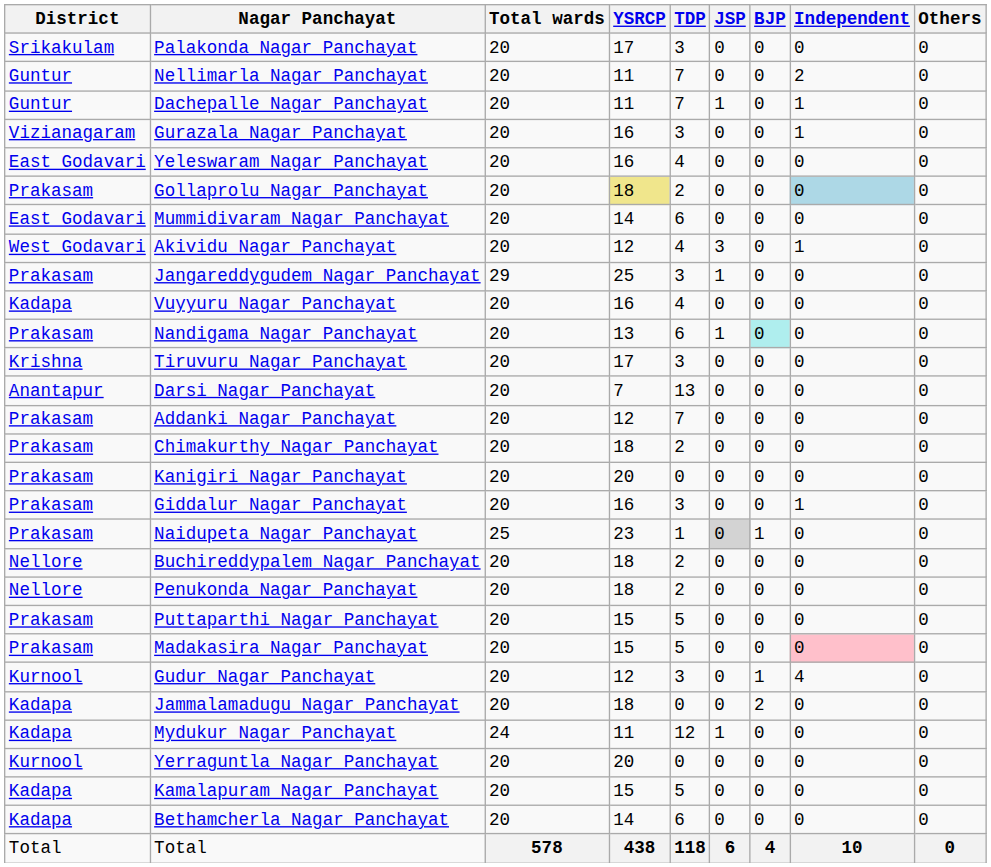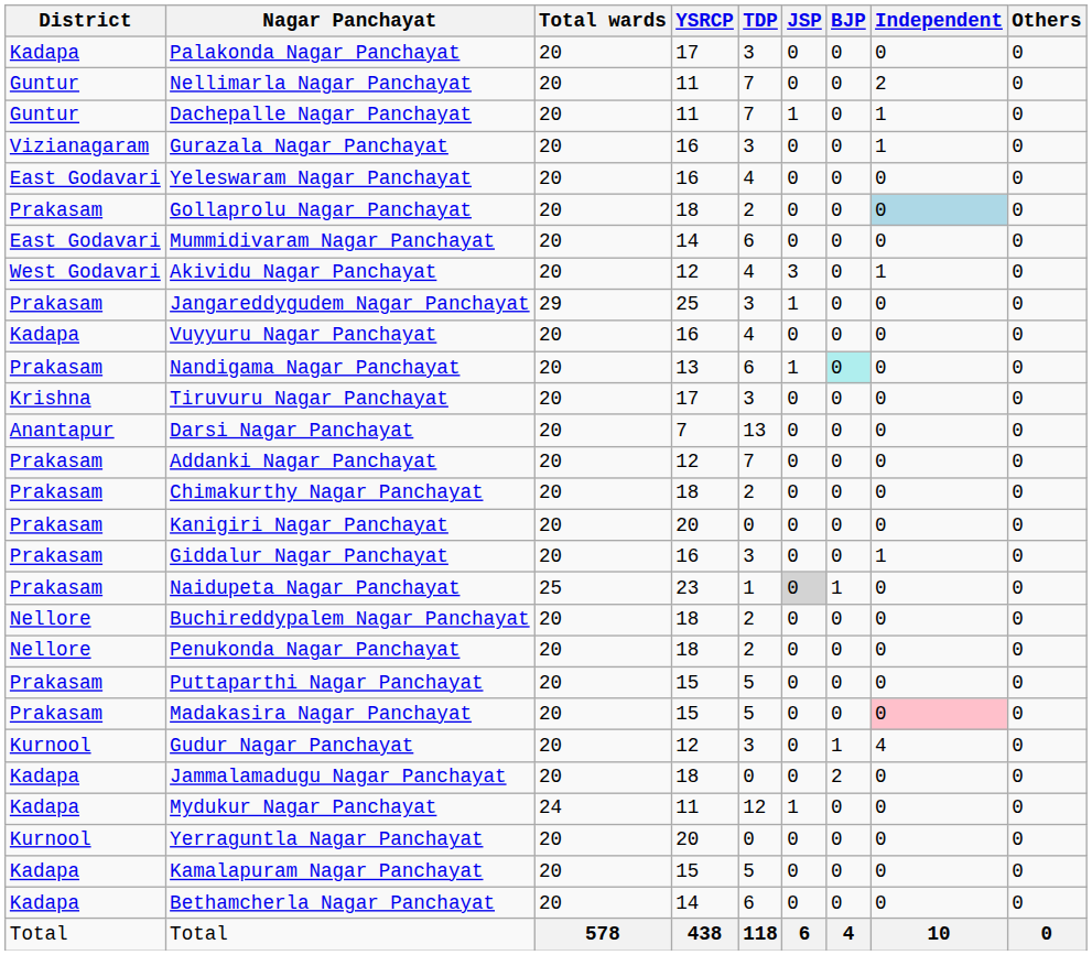 <table class="wikitable sortable">
 <tr>
 <th>District</th>
 <th>Nagar Panchayat</th>
 <th>Total wards</th>
 <th><a href='#'>YSRCP</a></th>
 <th><a href='#'>TDP</a></th>
 <th><a href='#'>JSP</a></th>
 <th><a href='#'>BJP</a></th>
 <th><a href='#'>Independent</a></th>
 <th>Others</th>
 </tr>
 <tr>
-<td><a href='#'>Srikakulam</a></td>
+<td><a href='#'>Kadapa</a></td>
 <td><a href='#'>Palakonda Nagar Panchayat</a></td>
 <td>20</td>
 <td>17</td>
 <td>3</td>
 <td>0</td>
 <td>0</td>
 <td>0</td>
 <td>0</td>
 </tr>
 <tr>
 <td><a href='#'>Guntur</a></td>
 <td><a href='#'>Nellimarla Nagar Panchayat</a></td>
 <td>20</td>
 <td>11</td>
 <td>7</td>
 <td>0</td>
 <td>0</td>
 <td>2</td>
 <td>0</td>
 </tr>
 <tr>
 <td><a href='#'>Guntur</a></td>
 <td><a href='#'>Dachepalle Nagar Panchayat</a></td>
 <td>20</td>
 <td>11</td>
 <td>7</td>
 <td>1</td>
 <td>0</td>
 <td>1</td>
 <td>0</td>
 </tr>
 <tr>
 <td><a href='#'>Vizianagaram</a></td>
 <td><a href='#'>Gurazala Nagar Panchayat</a></td>
 <td>20</td>
 <td>16</td>
 <td>3</td>
 <td>0</td>
 <td>0</td>
 <td>1</td>
 <td>0</td>
 </tr>
 <tr>
 <td><a href='#'>East Godavari</a></td>
 <td><a href='#'>Yeleswaram Nagar Panchayat</a></td>
 <td>20</td>
 <td>16</td>
 <td>4</td>
 <td>0</td>
 <td>0</td>
 <td>0</td>
 <td>0</td>
 </tr>
 <tr>
 <td><a href='#'>Prakasam</a></td>
 <td><a href='#'>Gollaprolu Nagar Panchayat</a></td>
 <td>20</td>
-<td style="background: khaki;">18</td>
+<td>18</td>
 <td>2</td>
 <td>0</td>
 <td>0</td>
 <td style="background: lightblue;">0</td>
 <td>0</td>
 </tr>
 <tr>
 <td><a href='#'>East Godavari</a></td>
 <td><a href='#'>Mummidivaram Nagar Panchayat</a></td>
 <td>20</td>
 <td>14</td>
 <td>6</td>
 <td>0</td>
 <td>0</td>
 <td>0</td>
 <td>0</td>
 </tr>
 <tr>
 <td><a href='#'>West Godavari</a></td>
 <td><a href='#'>Akividu Nagar Panchayat</a></td>
 <td>20</td>
 <td>12</td>
 <td>4</td>
 <td>3</td>
 <td>0</td>
 <td>1</td>
 <td>0</td>
 </tr>
 <tr>
 <td><a href='#'>Prakasam</a></td>
 <td><a href='#'>Jangareddygudem Nagar Panchayat</a></td>
 <td>29</td>
 <td>25</td>
 <td>3</td>
 <td>1</td>
 <td>0</td>
 <td>0</td>
 <td>0</td>
 </tr>
 <tr>
 <td><a href='#'>Kadapa</a></td>
 <td><a href='#'>Vuyyuru Nagar Panchayat</a></td>
 <td>20</td>
 <td>16</td>
 <td>4</td>
 <td>0</td>
 <td>0</td>
 <td>0</td>
 <td>0</td>
 </tr>
 <tr>
 <td><a href='#'>Prakasam</a></td>
 <td><a href='#'>Nandigama Nagar Panchayat</a></td>
 <td>20</td>
 <td>13</td>
 <td>6</td>
 <td>1</td>
 <td style="background: paleturquoise;">0</td>
 <td>0</td>
 <td>0</td>
 </tr>
 <tr>
 <td><a href='#'>Krishna</a></td>
 <td><a href='#'>Tiruvuru Nagar Panchayat</a></td>
 <td>20</td>
 <td>17</td>
 <td>3</td>
 <td>0</td>
 <td>0</td>
 <td>0</td>
 <td>0</td>
 </tr>
 <tr>
 <td><a href='#'>Anantapur</a></td>
 <td><a href='#'>Darsi Nagar Panchayat</a></td>
 <td>20</td>
 <td>7</td>
 <td>13</td>
 <td>0</td>
 <td>0</td>
 <td>0</td>
 <td>0</td>
 </tr>
 <tr>
 <td><a href='#'>Prakasam</a></td>
 <td><a href='#'>Addanki Nagar Panchayat</a></td>
 <td>20</td>
 <td>12</td>
 <td>7</td>
 <td>0</td>
 <td>0</td>
 <td>0</td>
 <td>0</td>
 </tr>
 <tr>
 <td><a href='#'>Prakasam</a></td>
 <td><a href='#'>Chimakurthy Nagar Panchayat</a></td>
 <td>20</td>
 <td>18</td>
 <td>2</td>
 <td>0</td>
 <td>0</td>
 <td>0</td>
 <td>0</td>
 </tr>
 <tr>
 <td><a href='#'>Prakasam</a></td>
 <td><a href='#'>Kanigiri Nagar Panchayat</a></td>
 <td>20</td>
 <td>20</td>
 <td>0</td>
 <td>0</td>
 <td>0</td>
 <td>0</td>
 <td>0</td>
 </tr>
 <tr>
 <td><a href='#'>Prakasam</a></td>
 <td><a href='#'>Giddalur Nagar Panchayat</a></td>
 <td>20</td>
 <td>16</td>
 <td>3</td>
 <td>0</td>
 <td>0</td>
 <td>1</td>
 <td>0</td>
 </tr>
 <tr>
 <td><a href='#'>Prakasam</a></td>
 <td><a href='#'>Naidupeta Nagar Panchayat</a></td>
 <td>25</td>
 <td>23</td>
 <td>1</td>
 <td style="background: lightgrey;">0</td>
 <td>1</td>
 <td>0</td>
 <td>0</td>
 </tr>
 <tr>
 <td><a href='#'>Nellore</a></td>
 <td><a href='#'>Buchireddypalem Nagar Panchayat</a></td>
 <td>20</td>
 <td>18</td>
 <td>2</td>
 <td>0</td>
 <td>0</td>
 <td>0</td>
 <td>0</td>
 </tr>
 <tr>
 <td><a href='#'>Nellore</a></td>
 <td><a href='#'>Penukonda Nagar Panchayat</a></td>
 <td>20</td>
 <td>18</td>
 <td>2</td>
 <td>0</td>
 <td>0</td>
 <td>0</td>
 <td>0</td>
 </tr>
 <tr>
 <td><a href='#'>Prakasam</a></td>
 <td><a href='#'>Puttaparthi Nagar Panchayat</a></td>
 <td>20</td>
 <td>15</td>
 <td>5</td>
 <td>0</td>
 <td>0</td>
 <td>0</td>
 <td>0</td>
 </tr>
 <tr>
 <td><a href='#'>Prakasam</a></td>
 <td><a href='#'>Madakasira Nagar Panchayat</a></td>
 <td>20</td>
 <td>15</td>
 <td>5</td>
 <td>0</td>
 <td>0</td>
 <td style="background: pink;">0</td>
 <td>0</td>
 </tr>
 <tr>
 <td><a href='#'>Kurnool</a></td>
 <td><a href='#'>Gudur Nagar Panchayat</a></td>
 <td>20</td>
 <td>12</td>
 <td>3</td>
 <td>0</td>
 <td>1</td>
 <td>4</td>
 <td>0</td>
 </tr>
 <tr>
 <td><a href='#'>Kadapa</a></td>
 <td><a href='#'>Jammalamadugu Nagar Panchayat</a></td>
 <td>20</td>
 <td>18</td>
 <td>0</td>
 <td>0</td>
 <td>2</td>
 <td>0</td>
 <td>0</td>
 </tr>
 <tr>
 <td><a href='#'>Kadapa</a></td>
 <td><a href='#'>Mydukur Nagar Panchayat</a></td>
 <td>24</td>
 <td>11</td>
 <td>12</td>
 <td>1</td>
 <td>0</td>
 <td>0</td>
 <td>0</td>
 </tr>
 <tr>
 <td><a href='#'>Kurnool</a></td>
 <td><a href='#'>Yerraguntla Nagar Panchayat</a></td>
 <td>20</td>
 <td>20</td>
 <td>0</td>
 <td>0</td>
 <td>0</td>
 <td>0</td>
 <td>0</td>
 </tr>
 <tr>
 <td><a href='#'>Kadapa</a></td>
 <td><a href='#'>Kamalapuram Nagar Panchayat</a></td>
 <td>20</td>
 <td>15</td>
 <td>5</td>
 <td>0</td>
 <td>0</td>
 <td>0</td>
 <td>0</td>
 </tr>
 <tr>
 <td><a href='#'>Kadapa</a></td>
 <td><a href='#'>Bethamcherla Nagar Panchayat</a></td>
 <td>20</td>
 <td>14</td>
 <td>6</td>
 <td>0</td>
 <td>0</td>
 <td>0</td>
 <td>0</td>
 </tr>
 <tr>
 <td>Total</td>
 <td>Total</td>
 <th>578</th>
 <th>438</th>
 <th>118</th>
 <th>6</th>
 <th>4</th>
 <th>10</th>
 <th>0</th>
 </tr>
 </table>
